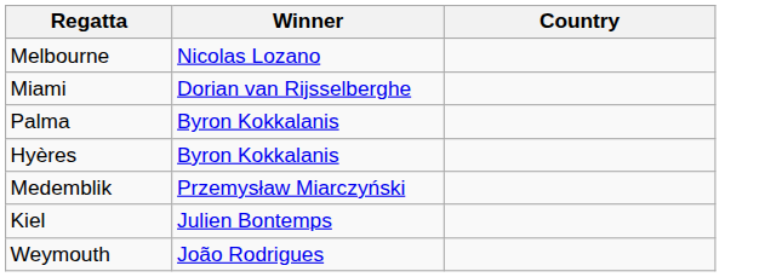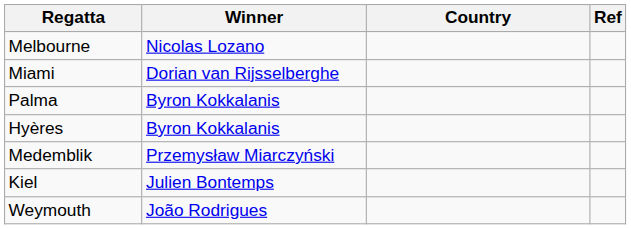 <table class="wikitable">
 <tr>
 <th width=120>Regatta</th>
 <th width=200px>Winner</th>
 <th width=200px>Country</th>
+<th>Ref</th>
 </tr>
 <tr>
 <td>Melbourne</td>
 <td><a href='#'>Nicolas Lozano</a></td>
+<td></td>
 <td></td>
 </tr>
 <tr>
 <td>Miami</td>
 <td><a href='#'>Dorian van Rijsselberghe</a></td>
 <td></td>
+<td></td>
 </tr>
 <tr>
 <td>Palma</td>
 <td><a href='#'>Byron Kokkalanis</a></td>
+<td></td>
 <td></td>
 </tr>
 <tr>
 <td>Hyères</td>
 <td><a href='#'>Byron Kokkalanis</a></td>
 <td></td>
+<td></td>
 </tr>
 <tr>
 <td>Medemblik</td>
 <td><a href='#'>Przemysław Miarczyński</a></td>
+<td></td>
 <td></td>
 </tr>
 <tr>
 <td>Kiel</td>
 <td><a href='#'>Julien Bontemps</a></td>
 <td></td>
+<td></td>
 </tr>
 <tr>
 <td>Weymouth</td>
 <td><a href='#'>João Rodrigues</a></td>
 <td></td>
+<td></td>
 </tr>
 </table>
